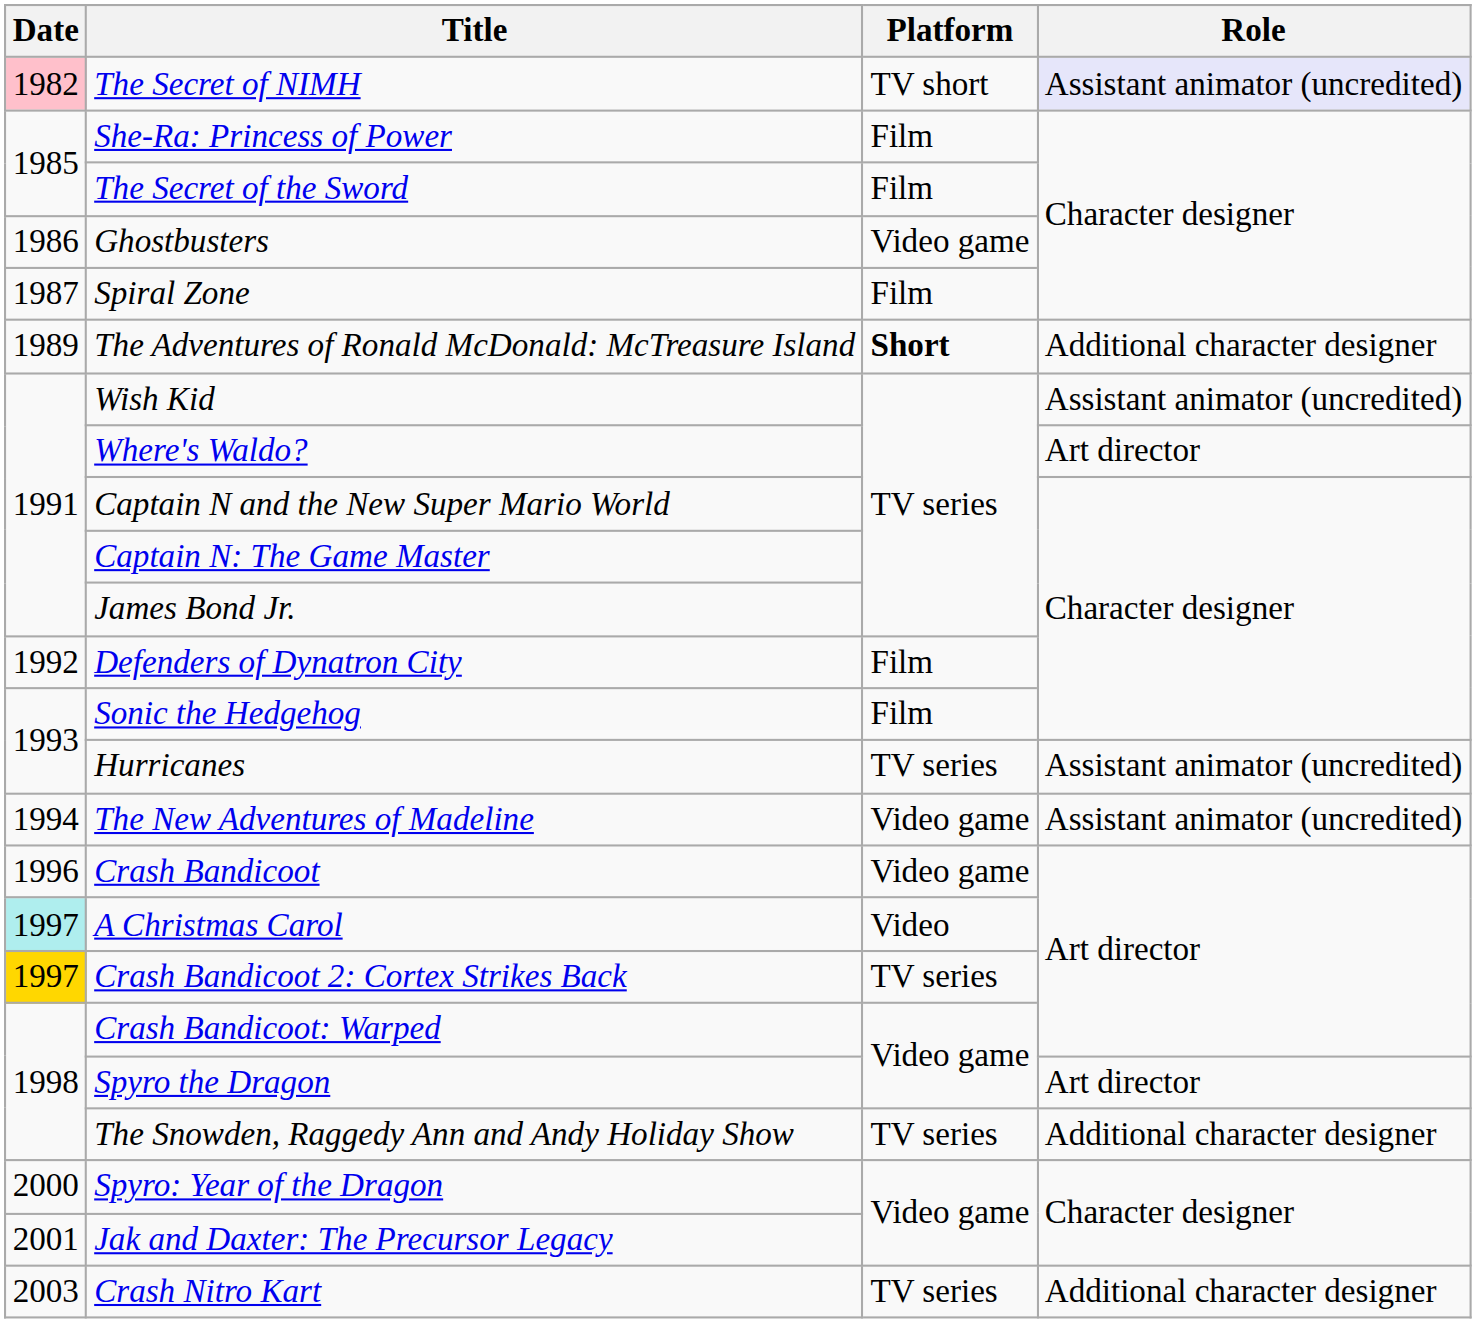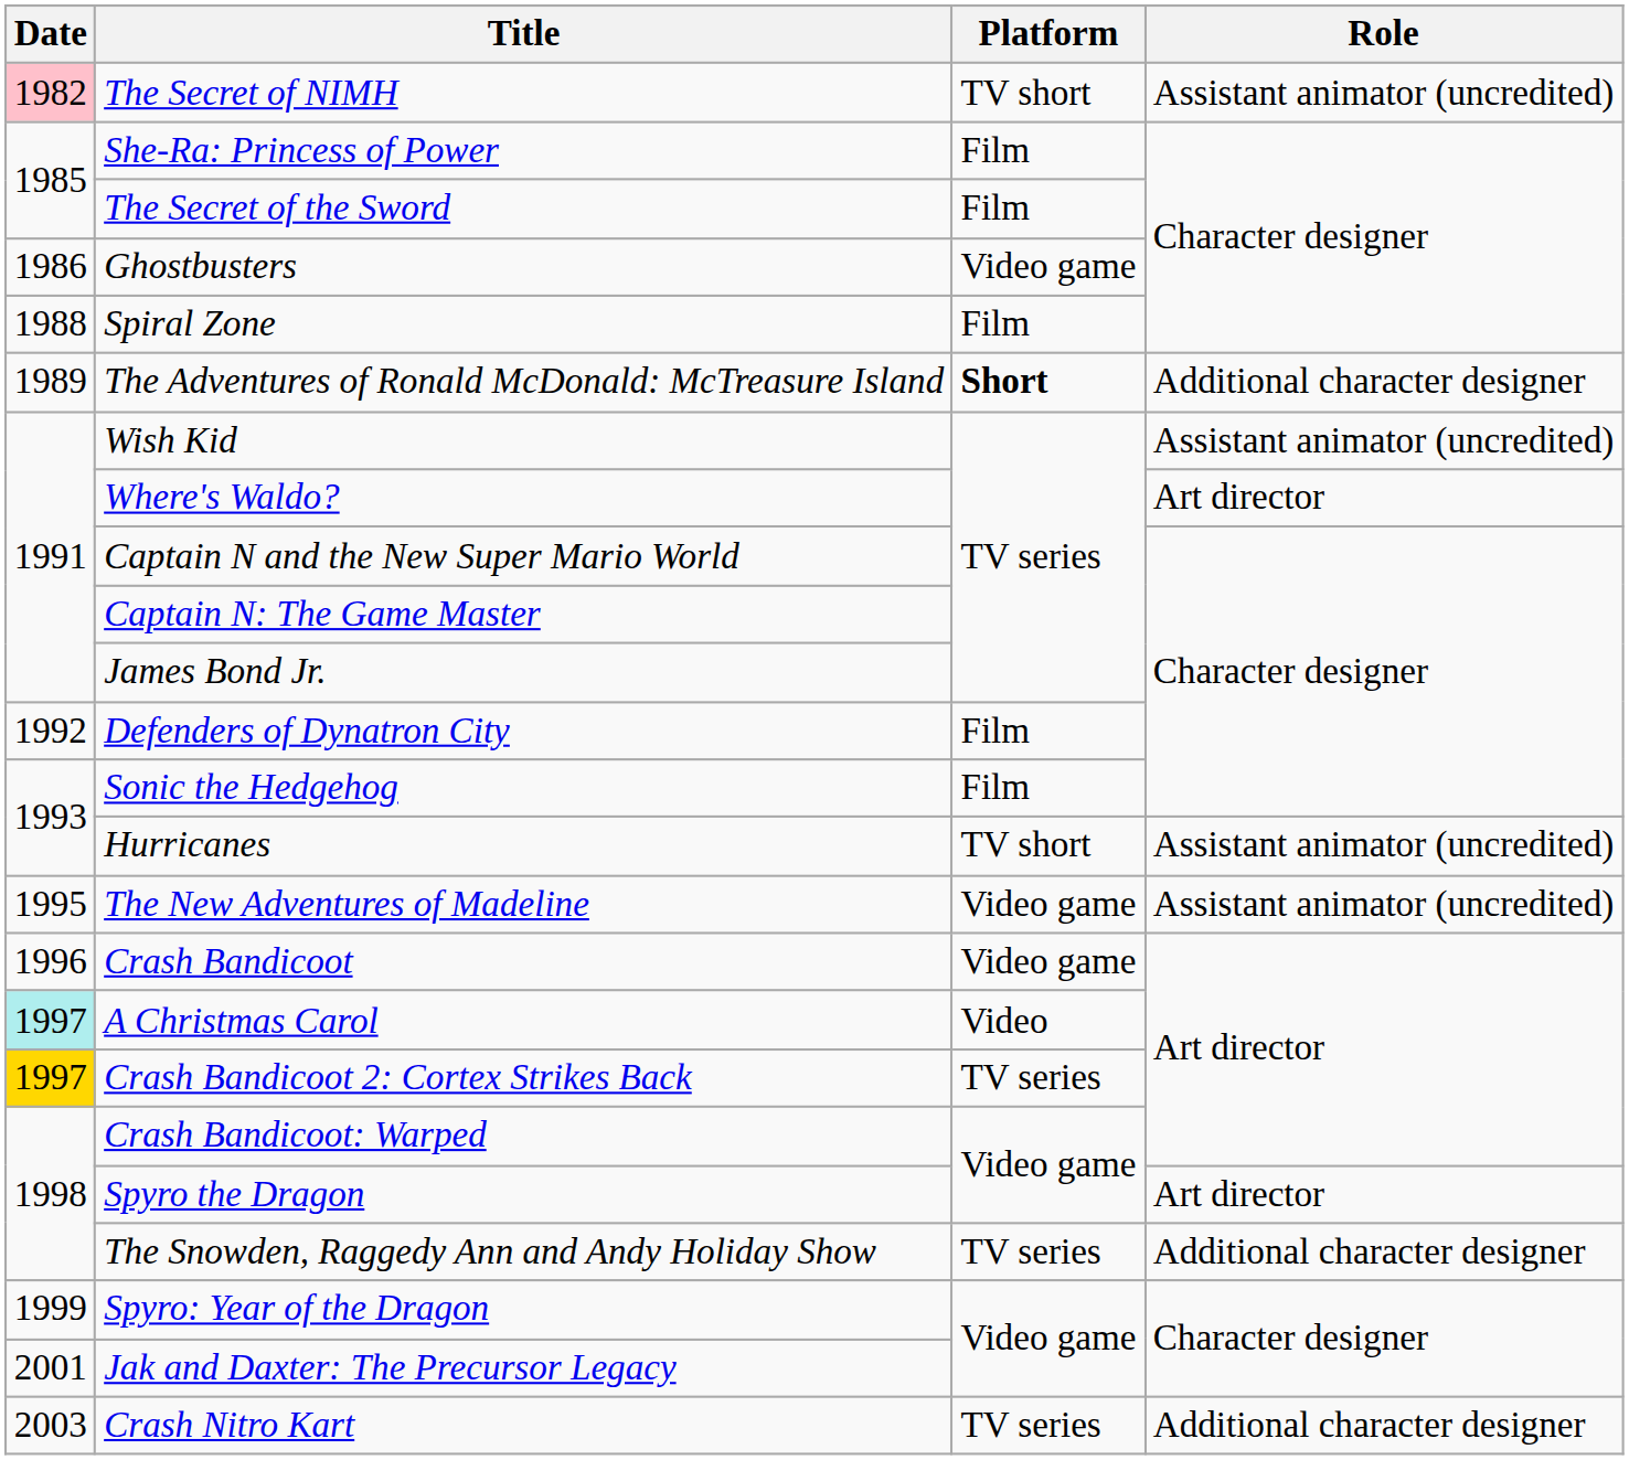 <table class="wikitable">
 <tr>
 <th>Date</th>
 <th>Title</th>
 <th>Platform</th>
 <th>Role</th>
 </tr>
 <tr>
 <td style="background: pink;">1982</td>
 <td><em><a href='#'>The Secret of NIMH</a></em></td>
 <td>TV short</td>
-<td style="background: lavender;">Assistant animator (uncredited)</td>
+<td>Assistant animator (uncredited)</td>
 </tr>
 <tr>
 <td rowspan="2">1985</td>
 <td><em><a href='#'>She-Ra: Princess of Power</a></em></td>
 <td>Film</td>
 <td rowspan="4">Character designer</td>
 </tr>
 <tr>
 <td><em><a href='#'>The Secret of the Sword</a></em></td>
 <td>Film</td>
 </tr>
 <tr>
 <td>1986</td>
 <td><em>Ghostbusters</em></td>
 <td>Video game</td>
 </tr>
 <tr>
-<td>1987</td>
+<td>1988</td>
 <td><em>Spiral Zone</em></td>
 <td>Film</td>
 </tr>
 <tr>
 <td>1989</td>
 <td><em>The Adventures of Ronald McDonald: McTreasure Island</em></td>
 <td><strong>Short</strong></td>
 <td>Additional character designer</td>
 </tr>
 <tr>
 <td rowspan="5">1991</td>
 <td><em>Wish Kid</em></td>
 <td rowspan="5">TV series</td>
 <td>Assistant animator (uncredited)</td>
 </tr>
 <tr>
 <td><em><a href='#'>Where's Waldo?</a></em></td>
 <td>Art director</td>
 </tr>
 <tr>
 <td><em>Captain N and the New Super Mario World</em></td>
 <td rowspan="5">Character designer</td>
 </tr>
 <tr>
 <td><em><a href='#'>Captain N: The Game Master</a></em></td>
 </tr>
 <tr>
 <td><em>James Bond Jr.</em></td>
 </tr>
 <tr>
 <td>1992</td>
 <td><em><a href='#'>Defenders of Dynatron City</a></em></td>
 <td>Film</td>
 </tr>
 <tr>
 <td rowspan="2">1993</td>
 <td><em><a href='#'>Sonic the Hedgehog</a></em></td>
 <td>Film</td>
 </tr>
 <tr>
 <td><em>Hurricanes</em></td>
-<td>TV series</td>
+<td>TV short</td>
 <td>Assistant animator (uncredited)</td>
 </tr>
 <tr>
-<td>1994</td>
+<td>1995</td>
 <td><em><a href='#'>The New Adventures of Madeline</a></em></td>
 <td>Video game</td>
 <td>Assistant animator (uncredited)</td>
 </tr>
 <tr>
 <td>1996</td>
 <td><em><a href='#'>Crash Bandicoot</a></em></td>
 <td>Video game</td>
 <td rowspan="4">Art director</td>
 </tr>
 <tr>
 <td style="background: paleturquoise;">1997</td>
 <td><em><a href='#'>A Christmas Carol</a></em></td>
 <td>Video</td>
 </tr>
 <tr>
 <td style="background: gold;">1997</td>
 <td><em><a href='#'>Crash Bandicoot 2: Cortex Strikes Back</a></em></td>
 <td>TV series</td>
 </tr>
 <tr>
 <td rowspan="3">1998</td>
 <td><em><a href='#'>Crash Bandicoot: Warped</a></em></td>
 <td rowspan="2">Video game</td>
 </tr>
 <tr>
 <td><em><a href='#'>Spyro the Dragon</a></em></td>
 <td>Art director</td>
 </tr>
 <tr>
 <td><em>The Snowden, Raggedy Ann and Andy Holiday Show</em></td>
 <td>TV series</td>
 <td>Additional character designer</td>
 </tr>
 <tr>
-<td>2000</td>
+<td>1999</td>
 <td><em><a href='#'>Spyro: Year of the Dragon</a></em></td>
 <td rowspan="2">Video game</td>
 <td rowspan="2">Character designer</td>
 </tr>
 <tr>
 <td>2001</td>
 <td><em><a href='#'>Jak and Daxter: The Precursor Legacy</a></em></td>
 </tr>
 <tr>
 <td>2003</td>
 <td><em><a href='#'>Crash Nitro Kart</a></em></td>
 <td>TV series</td>
 <td>Additional character designer</td>
 </tr>
 </table>
